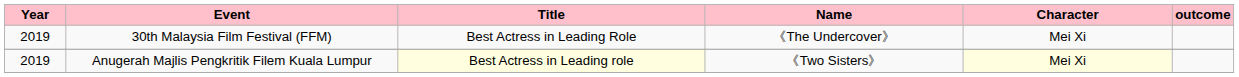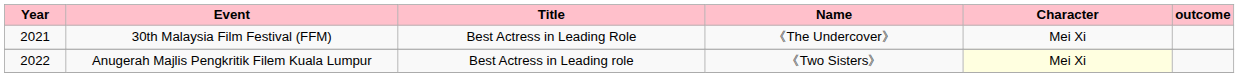 <table class="wikitable">
 <tr style="background:pink; color:black" align="center">
 <td style="width:5%"><strong>Year</strong></td>
 <td style="width:27%"><strong>Event</strong></td>
 <td style="width:25%"><strong>Title</strong></td>
 <td style="width:21%"><strong>Name</strong></td>
 <td style="width:17%"><strong>Character</strong></td>
 <td style="width: 6%"><strong>outcome</strong></td>
 </tr>
 <tr align=center>
-<td>2019</td>
+<td>2021</td>
 <td>30th Malaysia Film Festival (FFM)</td>
 <td>Best Actress in Leading Role</td>
 <td>《The Undercover》</td>
 <td>Mei Xi</td>
 <td></td>
 </tr>
 <tr>
 </tr>
 <tr align=center>
-<td>2019</td>
+<td>2022</td>
 <td>Anugerah Majlis Pengkritik Filem Kuala Lumpur</td>
-<td style="background: lightyellow;">Best Actress in Leading role</td>
+<td>Best Actress in Leading role</td>
 <td>《Two Sisters》</td>
 <td style="background: lightyellow;">Mei Xi</td>
 <td></td>
 </tr>
 <tr>
 </tr>
 </table>
